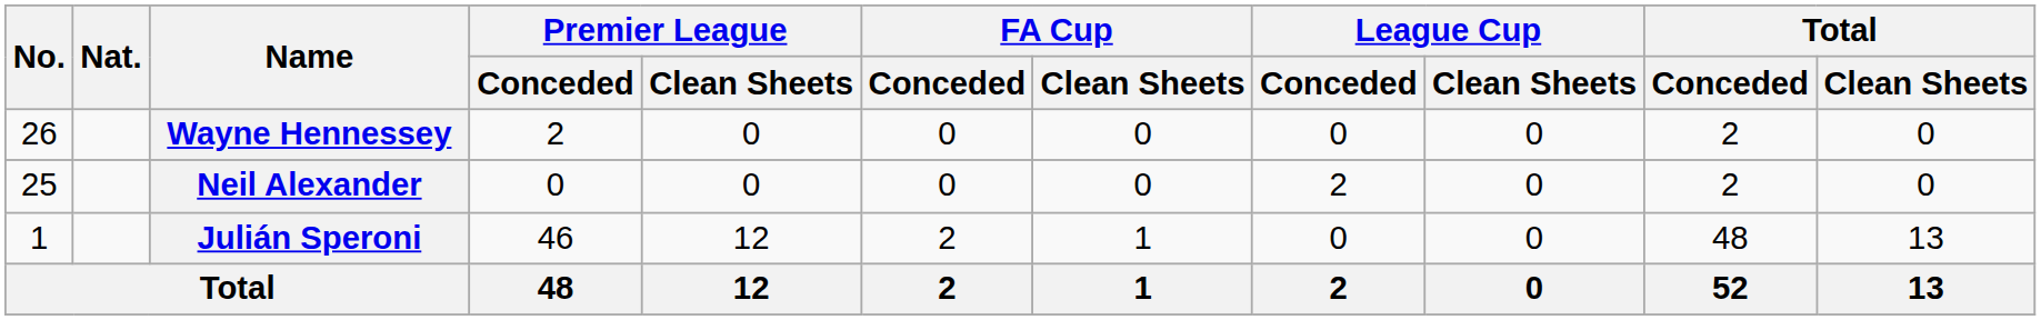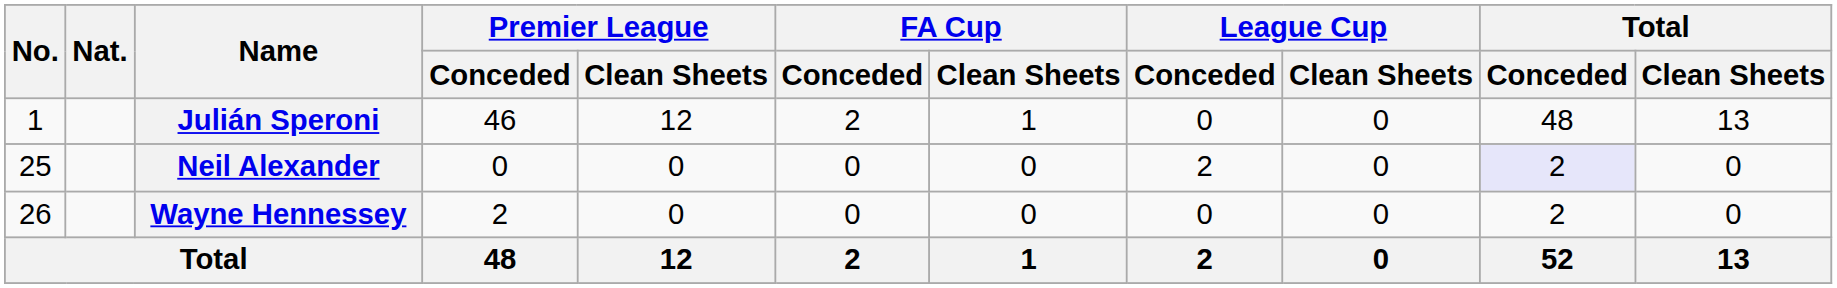 <table class="wikitable plainrowheaders" style="text-align:center">
 <tr>
 <th rowspan="2">No.</th>
 <th rowspan="2">Nat.</th>
 <th rowspan="2" style="width:150px;">Name</th>
 <th colspan="2" style="width:86px;"><a href='#'>Premier League</a></th>
 <th colspan="2" style="width:86px;"><a href='#'>FA Cup</a></th>
 <th colspan="2" style="width:86px;"><a href='#'>League Cup</a></th>
 <th colspan="2" style="width:86px;">Total</th>
 </tr>
 <tr>
 <th>Conceded</th>
 <th>Clean Sheets</th>
 <th>Conceded</th>
 <th>Clean Sheets</th>
 <th>Conceded</th>
 <th>Clean Sheets</th>
 <th>Conceded</th>
 <th>Clean Sheets</th>
 </tr>
 <tr>
+<td>1</td>
+<td></td>
+<th scope="row"><a href='#'>Julián Speroni</a></th>
+<td>46</td>
+<td>12</td>
+<td>2</td>
+<td>1</td>
+<td>0</td>
+<td>0</td>
+<td>48</td>
+<td>13</td>
+</tr>
+<tr>
+<td>25</td>
+<td></td>
+<th scope="row"><a href='#'>Neil Alexander</a></th>
+<td>0</td>
+<td>0</td>
+<td>0</td>
+<td>0</td>
+<td>2</td>
+<td>0</td>
+<td style="background: lavender;">2</td>
+<td>0</td>
+</tr>
+<tr>
 <td>26</td>
 <td></td>
 <th scope="row"><a href='#'>Wayne Hennessey</a></th>
 <td>2</td>
 <td>0</td>
 <td>0</td>
 <td>0</td>
 <td>0</td>
 <td>0</td>
 <td>2</td>
 <td>0</td>
 </tr>
 <tr>
-<td>25</td>
-<td></td>
-<th scope="row"><a href='#'>Neil Alexander</a></th>
-<td>0</td>
-<td>0</td>
-<td>0</td>
-<td>0</td>
-<td>2</td>
-<td>0</td>
-<td>2</td>
-<td>0</td>
-</tr>
-<tr>
-<td>1</td>
-<td></td>
-<th scope="row"><a href='#'>Julián Speroni</a></th>
-<td>46</td>
-<td>12</td>
-<td>2</td>
-<td>1</td>
-<td>0</td>
-<td>0</td>
-<td>48</td>
-<td>13</td>
-</tr>
-<tr>
 <th colspan=3>Total</th>
 <th>48</th>
 <th>12</th>
 <th>2</th>
 <th>1</th>
 <th>2</th>
 <th>0</th>
 <th>52</th>
 <th>13</th>
 </tr>
 </table>
